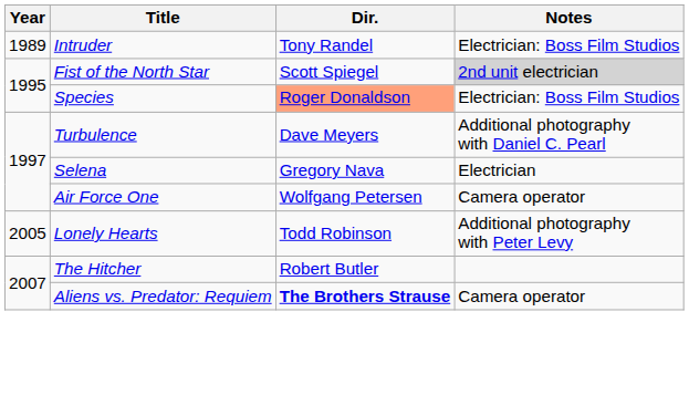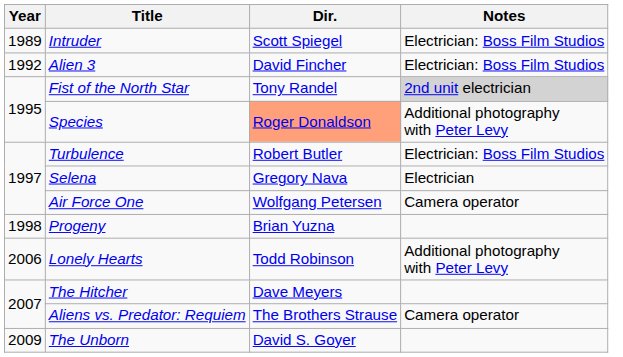 <table class="wikitable sortable">
 <tr>
 <th>Year</th>
 <th>Title</th>
 <th>Dir.</th>
 <th class="unsortable">Notes</th>
 </tr>
 <tr>
 <td>1989</td>
 <td><a href='#'><em>Intruder</em></a></td>
-<td><a href='#'>Tony Randel</a></td>
+<td><a href='#'>Scott Spiegel</a></td>
+<td>Electrician: <a href='#'>Boss Film Studios</a></td>
+</tr>
+<tr>
+<td>1992</td>
+<td><em><a href='#'>Alien 3</a></em></td>
+<td><a href='#'>David Fincher</a></td>
 <td>Electrician: <a href='#'>Boss Film Studios</a></td>
 </tr>
 <tr>
 <td rowspan="2">1995</td>
 <td><a href='#'><em>Fist of the North Star</em></a></td>
-<td><a href='#'>Scott Spiegel</a></td>
+<td><a href='#'>Tony Randel</a></td>
 <td style="background: lightgrey;"><a href='#'>2nd unit</a> electrician</td>
 </tr>
 <tr>
 <td><a href='#'><em>Species</em></a></td>
 <td style="background: lightsalmon;"><a href='#'>Roger Donaldson</a></td>
-<td>Electrician: <a href='#'>Boss Film Studios</a></td>
+<td>Additional photography<br>with <a href='#'>Peter Levy</a></td>
 </tr>
 <tr>
 <td rowspan="3">1997</td>
 <td><a href='#'><em>Turbulence</em></a></td>
-<td><a href='#'>Dave Meyers</a></td>
-<td>Additional photography<br>with <a href='#'>Daniel C. Pearl</a></td>
+<td><a href='#'>Robert Butler</a></td>
+<td>Electrician: <a href='#'>Boss Film Studios</a></td>
 </tr>
 <tr>
 <td><a href='#'><em>Selena</em></a></td>
 <td><a href='#'>Gregory Nava</a></td>
 <td>Electrician</td>
 </tr>
 <tr>
 <td><a href='#'><em>Air Force One</em></a></td>
 <td><a href='#'>Wolfgang Petersen</a></td>
 <td>Camera operator</td>
 </tr>
 <tr>
-<td>2005</td>
+<td>1998</td>
+<td><a href='#'><em>Progeny</em></a></td>
+<td><a href='#'>Brian Yuzna</a></td>
+<td></td>
+</tr>
+<tr>
+<td>2006</td>
 <td><a href='#'><em>Lonely Hearts</em></a></td>
 <td><a href='#'>Todd Robinson</a></td>
 <td>Additional photography<br>with <a href='#'>Peter Levy</a></td>
 </tr>
 <tr>
 <td rowspan="2">2007</td>
 <td><a href='#'><em>The Hitcher</em></a></td>
-<td><a href='#'>Robert Butler</a></td>
+<td><a href='#'>Dave Meyers</a></td>
 <td></td>
 </tr>
 <tr>
 <td><em><a href='#'>Aliens vs. Predator: Requiem</a></em></td>
-<td><strong><a href='#'>The Brothers Strause</a></strong></td>
+<td><a href='#'>The Brothers Strause</a></td>
 <td>Camera operator</td>
 </tr>
+<tr>
+<td>2009</td>
+<td><a href='#'><em>The Unborn</em></a></td>
+<td><a href='#'>David S. Goyer</a></td>
+<td></td>
+</tr>
 </table>
